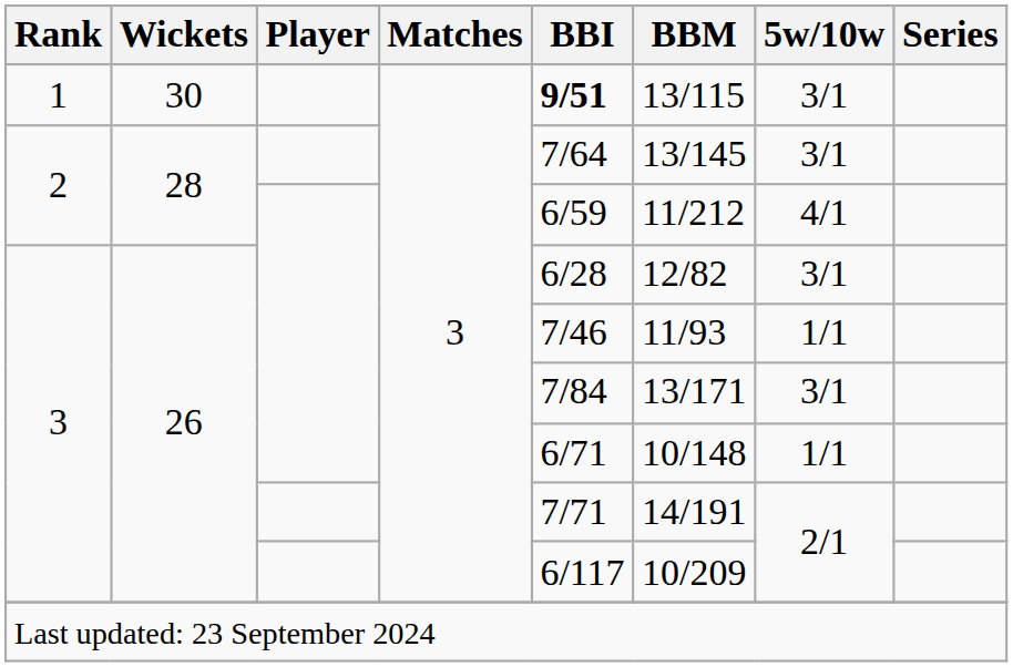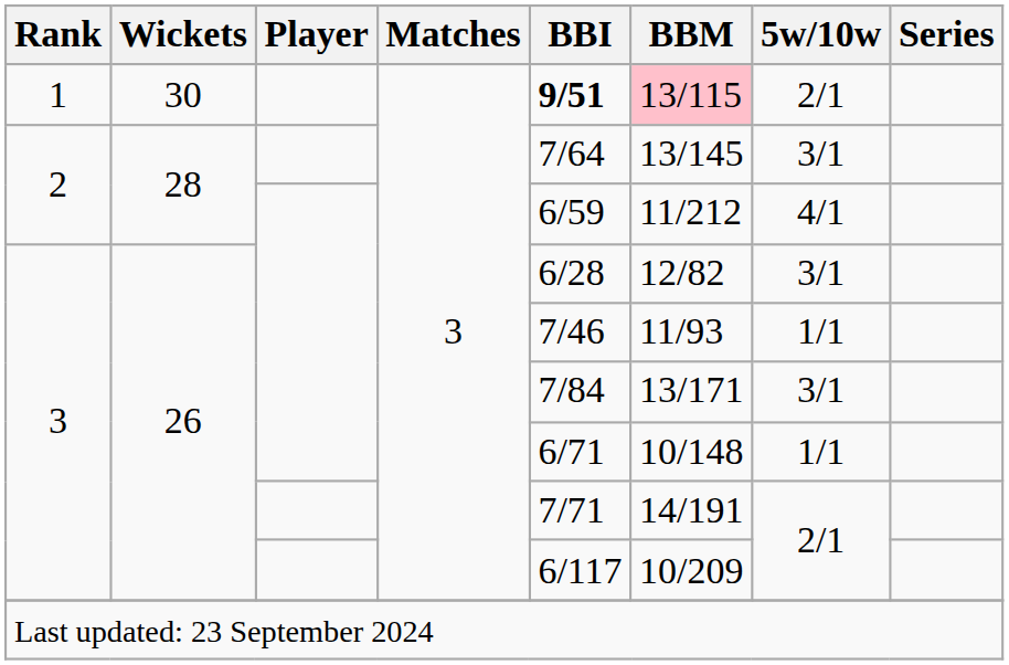 <table class="wikitable plainrowheaders sortable">
 <tr>
 <th scope=col>Rank</th>
 <th scope=col>Wickets</th>
 <th scope=col>Player</th>
 <th scope=col>Matches</th>
 <th scope=col>BBI</th>
 <th scope=col>BBM</th>
 <th scope=col>5w/10w</th>
 <th scope=col>Series</th>
 </tr>
 <tr>
 <td style="text-align:center">1</td>
 <td style="text-align:center">30</td>
 <td></td>
 <td style="text-align:center" rowspan=9>3</td>
 <td><strong>9/51</strong></td>
-<td>13/115</td>
-<td style="text-align:center">3/1</td>
+<td style="background: pink;">13/115</td>
+<td style="text-align:center">2/1</td>
 <td></td>
 </tr>
 <tr>
 <td style="text-align:center" rowspan=2>2</td>
 <td style="text-align:center" rowspan=2>28</td>
 <td></td>
 <td>7/64</td>
 <td>13/145</td>
 <td style="text-align:center">3/1</td>
 <td></td>
 </tr>
 <tr>
 <td rowspan=5></td>
 <td>6/59</td>
 <td>11/212</td>
 <td style="text-align:center">4/1</td>
 <td></td>
 </tr>
 <tr>
 <td style="text-align:center" rowspan=6>3</td>
 <td style="text-align:center" rowspan=6>26</td>
 <td>6/28</td>
 <td>12/82</td>
 <td style="text-align:center">3/1</td>
 <td></td>
 </tr>
 <tr>
 <td>7/46</td>
 <td>11/93</td>
 <td style="text-align:center">1/1</td>
 <td></td>
 </tr>
 <tr>
 <td>7/84</td>
 <td>13/171</td>
 <td style="text-align:center">3/1</td>
 <td></td>
 </tr>
 <tr>
 <td>6/71</td>
 <td>10/148</td>
 <td style="text-align:center">1/1</td>
 <td></td>
 </tr>
 <tr>
 <td></td>
 <td>7/71</td>
 <td>14/191</td>
 <td style="text-align:center" rowspan=2>2/1</td>
 <td></td>
 </tr>
 <tr>
 <td></td>
 <td>6/117</td>
 <td>10/209</td>
 <td></td>
 </tr>
 <tr>
 </tr>
 <tr class=sortbottom>
 <td colspan=8><small>Last updated: 23 September 2024</small></td>
 </tr>
 </table>
